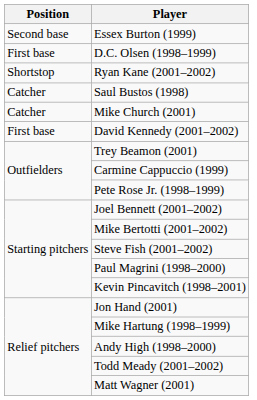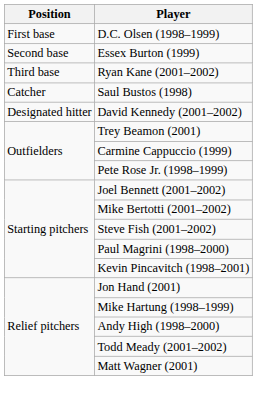 <table class="wikitable">
 <tr>
 <th>Position</th>
 <th>Player</th>
 </tr>
 <tr>
+<td>First base</td>
+<td>D.C. Olsen (1998–1999)</td>
+</tr>
+<tr>
 <td>Second base</td>
 <td>Essex Burton (1999)</td>
 </tr>
 <tr>
-<td>First base</td>
-<td>D.C. Olsen (1998–1999)</td>
-</tr>
-<tr>
-<td>Shortstop</td>
+<td>Third base</td>
 <td>Ryan Kane (2001–2002)</td>
 </tr>
 <tr>
 <td>Catcher</td>
 <td>Saul Bustos (1998)</td>
 </tr>
 <tr>
-<td>Catcher</td>
-<td>Mike Church (2001)</td>
-</tr>
-<tr>
-<td>First base</td>
+<td>Designated hitter</td>
 <td>David Kennedy (2001–2002)</td>
 </tr>
 <tr>
 <td rowspan="3">Outfielders</td>
 <td>Trey Beamon (2001)</td>
 </tr>
 <tr>
 <td>Carmine Cappuccio (1999)</td>
 </tr>
 <tr>
 <td>Pete Rose Jr. (1998–1999)</td>
 </tr>
 <tr>
 <td rowspan="5">Starting pitchers</td>
 <td>Joel Bennett (2001–2002)</td>
 </tr>
 <tr>
 <td>Mike Bertotti (2001–2002)</td>
 </tr>
 <tr>
 <td>Steve Fish (2001–2002)</td>
 </tr>
 <tr>
 <td>Paul Magrini (1998–2000)</td>
 </tr>
 <tr>
 <td>Kevin Pincavitch (1998–2001)</td>
 </tr>
 <tr>
 <td rowspan="5">Relief pitchers</td>
 <td>Jon Hand (2001)</td>
 </tr>
 <tr>
 <td>Mike Hartung (1998–1999)</td>
 </tr>
 <tr>
 <td>Andy High (1998–2000)</td>
 </tr>
 <tr>
 <td>Todd Meady (2001–2002)</td>
 </tr>
 <tr>
 <td>Matt Wagner (2001)</td>
 </tr>
 </table>
